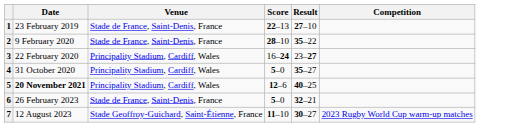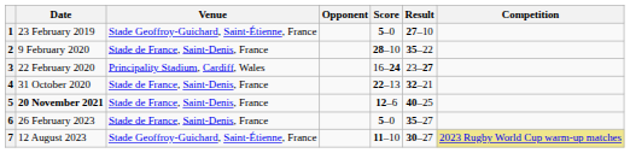 <table class="wikitable plainrowheaders" style="font-size:90%;">
 <tr>
 <th scope=col></th>
 <th scope=col data-sort-type=date>Date</th>
 <th scope=col>Venue</th>
+<th scope=col>Opponent</th>
 <th scope=col>Score</th>
 <th scope=col>Result</th>
 <th scope=col>Competition</th>
 </tr>
 <tr>
 <th scope=row>1</th>
 <td>23 February 2019</td>
-<td><a href='#'>Stade de France</a>, <a href='#'>Saint-Denis</a>, France</td>
-<td align=center><strong>22</strong>–13</td>
+<td><a href='#'>Stade Geoffroy-Guichard</a>, <a href='#'>Saint-Étienne</a>, France</td>
+<td></td>
+<td align=center><strong>5</strong>–0</td>
 <td align=center><strong>27</strong>–10</td>
 <td></td>
 </tr>
 <tr>
 <th scope=row>2</th>
 <td>9 February 2020</td>
 <td><a href='#'>Stade de France</a>, <a href='#'>Saint-Denis</a>, France</td>
+<td></td>
 <td align=center><strong>28</strong>–10</td>
 <td align=center><strong>35</strong>–22</td>
 <td></td>
 </tr>
 <tr>
 <th scope=row>3</th>
 <td>22 February 2020</td>
 <td><a href='#'>Principality Stadium</a>, <a href='#'>Cardiff</a>, Wales</td>
+<td></td>
 <td align=center>16–<strong>24</strong></td>
 <td align=center>23–<strong>27</strong></td>
 <td></td>
 </tr>
 <tr>
 <th scope=row>4</th>
 <td>31 October 2020</td>
-<td><a href='#'>Principality Stadium</a>, <a href='#'>Cardiff</a>, Wales</td>
-<td align=center><strong>5</strong>–0</td>
-<td align=center><strong>35</strong>–27</td>
+<td><a href='#'>Stade de France</a>, <a href='#'>Saint-Denis</a>, France</td>
+<td></td>
+<td align=center><strong>22</strong>–13</td>
+<td align=center><strong>32</strong>–21</td>
 <td></td>
 </tr>
 <tr>
 <th scope=row>5</th>
 <td><strong>20 November 2021</strong></td>
-<td><a href='#'>Principality Stadium</a>, <a href='#'>Cardiff</a>, Wales</td>
+<td><a href='#'>Stade de France</a>, <a href='#'>Saint-Denis</a>, France</td>
+<td></td>
 <td align=center><strong>12</strong>–6</td>
 <td align=center><strong>40</strong>–25</td>
 <td></td>
 </tr>
 <tr>
 <th scope=row>6</th>
 <td>26 February 2023</td>
 <td><a href='#'>Stade de France</a>, <a href='#'>Saint-Denis</a>, France</td>
+<td></td>
 <td align=center><strong>5</strong>–0</td>
-<td align=center><strong>32</strong>–21</td>
+<td align=center><strong>35</strong>–27</td>
 <td></td>
 </tr>
 <tr>
 <th scope=row>7</th>
 <td>12 August 2023</td>
 <td><a href='#'>Stade Geoffroy-Guichard</a>, <a href='#'>Saint-Étienne</a>, France</td>
+<td></td>
 <td align=center><strong>11</strong>–10</td>
 <td align=center><strong>30</strong>–27</td>
-<td><a href='#'>2023 Rugby World Cup warm-up matches</a></td>
+<td style="background: khaki;"><a href='#'>2023 Rugby World Cup warm-up matches</a></td>
 </tr>
 </table>
